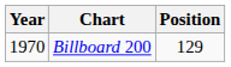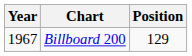 <table class="wikitable">
 <tr>
 <th>Year</th>
 <th>Chart</th>
 <th>Position</th>
 </tr>
 <tr>
-<td>1970</td>
+<td>1967</td>
 <td><a href='#'><em>Billboard</em> 200</a></td>
 <td align="center">129</td>
 </tr>
 </table>
